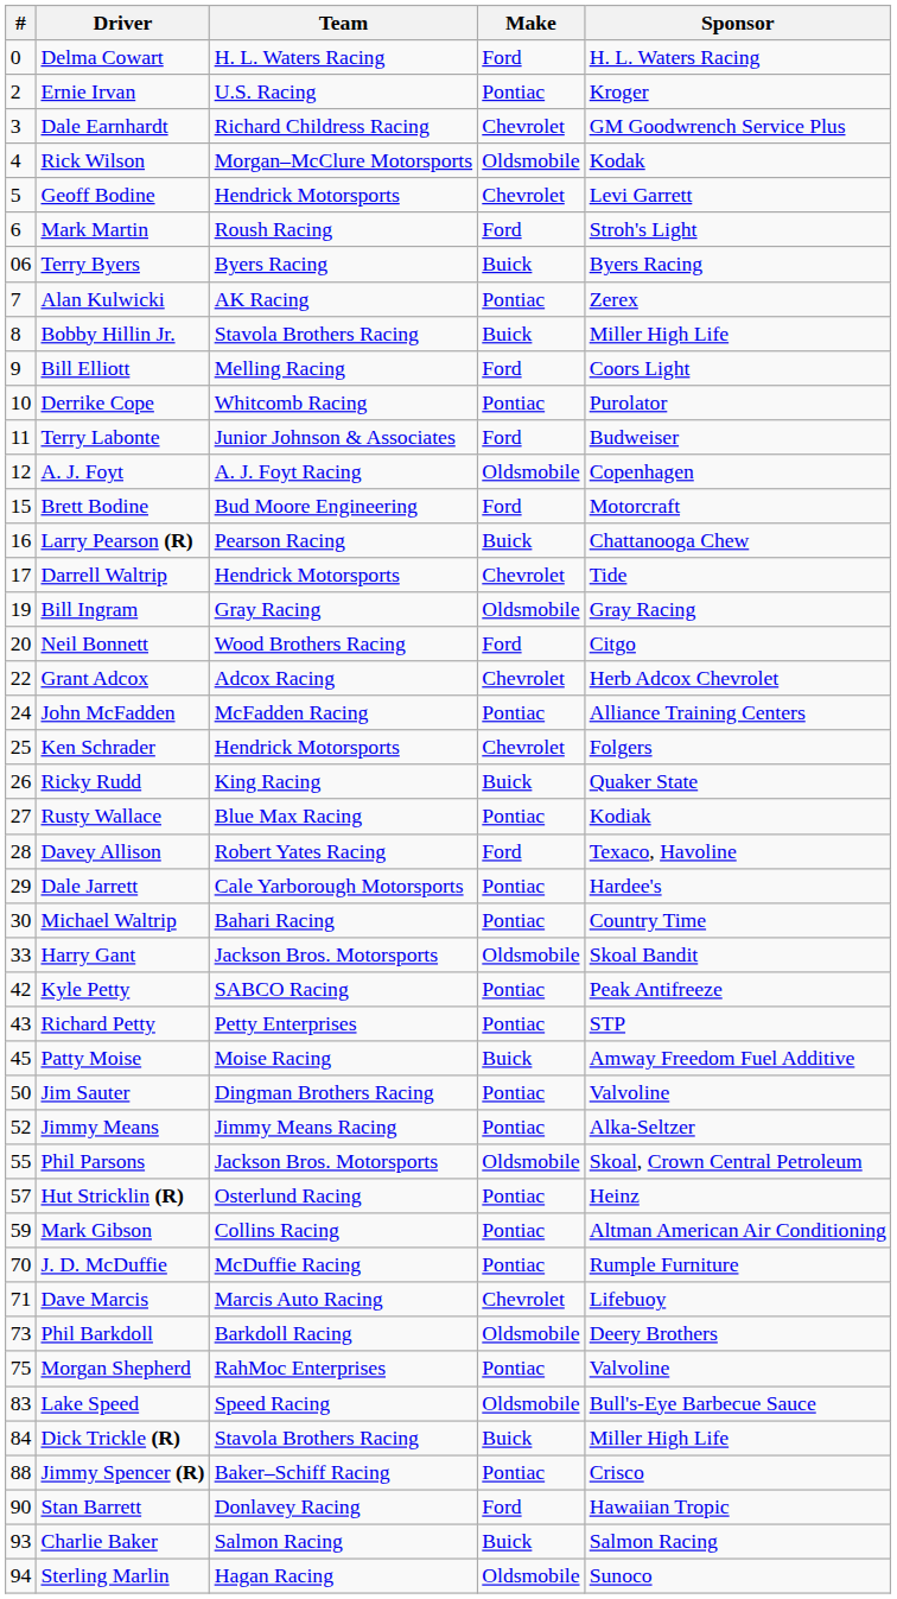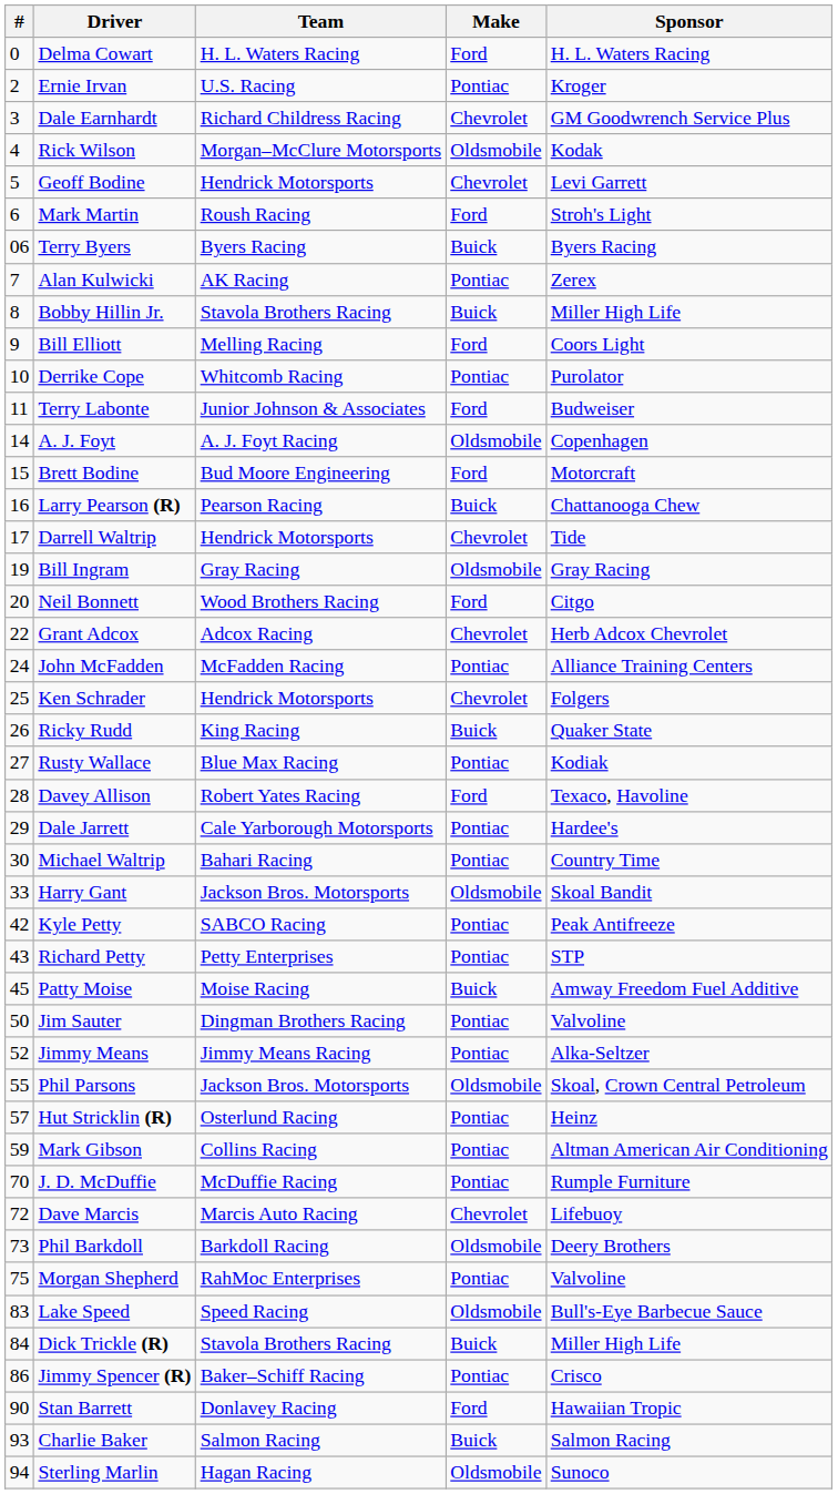 <table class="wikitable" style="font-size:95%">
 <tr>
 <th>#</th>
 <th>Driver</th>
 <th>Team</th>
 <th>Make</th>
 <th>Sponsor</th>
 </tr>
 <tr>
 <td>0</td>
 <td><a href='#'>Delma Cowart</a></td>
 <td><a href='#'>H. L. Waters Racing</a></td>
 <td><a href='#'>Ford</a></td>
 <td><a href='#'>H. L. Waters Racing</a></td>
 </tr>
 <tr>
 <td>2</td>
 <td><a href='#'>Ernie Irvan</a></td>
 <td><a href='#'>U.S. Racing</a></td>
 <td><a href='#'>Pontiac</a></td>
 <td><a href='#'>Kroger</a></td>
 </tr>
 <tr>
 <td>3</td>
 <td><a href='#'>Dale Earnhardt</a></td>
 <td><a href='#'>Richard Childress Racing</a></td>
 <td><a href='#'>Chevrolet</a></td>
 <td><a href='#'>GM Goodwrench Service Plus</a></td>
 </tr>
 <tr>
 <td>4</td>
 <td><a href='#'>Rick Wilson</a></td>
 <td><a href='#'>Morgan–McClure Motorsports</a></td>
 <td><a href='#'>Oldsmobile</a></td>
 <td><a href='#'>Kodak</a></td>
 </tr>
 <tr>
 <td>5</td>
 <td><a href='#'>Geoff Bodine</a></td>
 <td><a href='#'>Hendrick Motorsports</a></td>
 <td><a href='#'>Chevrolet</a></td>
 <td><a href='#'>Levi Garrett</a></td>
 </tr>
 <tr>
 <td>6</td>
 <td><a href='#'>Mark Martin</a></td>
 <td><a href='#'>Roush Racing</a></td>
 <td><a href='#'>Ford</a></td>
 <td><a href='#'>Stroh's Light</a></td>
 </tr>
 <tr>
 <td>06</td>
 <td><a href='#'>Terry Byers</a></td>
 <td><a href='#'>Byers Racing</a></td>
 <td><a href='#'>Buick</a></td>
 <td><a href='#'>Byers Racing</a></td>
 </tr>
 <tr>
 <td>7</td>
 <td><a href='#'>Alan Kulwicki</a></td>
 <td><a href='#'>AK Racing</a></td>
 <td><a href='#'>Pontiac</a></td>
 <td><a href='#'>Zerex</a></td>
 </tr>
 <tr>
 <td>8</td>
 <td><a href='#'>Bobby Hillin Jr.</a></td>
 <td><a href='#'>Stavola Brothers Racing</a></td>
 <td><a href='#'>Buick</a></td>
 <td><a href='#'>Miller High Life</a></td>
 </tr>
 <tr>
 <td>9</td>
 <td><a href='#'>Bill Elliott</a></td>
 <td><a href='#'>Melling Racing</a></td>
 <td><a href='#'>Ford</a></td>
 <td><a href='#'>Coors Light</a></td>
 </tr>
 <tr>
 <td>10</td>
 <td><a href='#'>Derrike Cope</a></td>
 <td><a href='#'>Whitcomb Racing</a></td>
 <td><a href='#'>Pontiac</a></td>
 <td><a href='#'>Purolator</a></td>
 </tr>
 <tr>
 <td>11</td>
 <td><a href='#'>Terry Labonte</a></td>
 <td><a href='#'>Junior Johnson & Associates</a></td>
 <td><a href='#'>Ford</a></td>
 <td><a href='#'>Budweiser</a></td>
 </tr>
 <tr>
-<td>12</td>
+<td>14</td>
 <td><a href='#'>A. J. Foyt</a></td>
 <td><a href='#'>A. J. Foyt Racing</a></td>
 <td><a href='#'>Oldsmobile</a></td>
 <td><a href='#'>Copenhagen</a></td>
 </tr>
 <tr>
 <td>15</td>
 <td><a href='#'>Brett Bodine</a></td>
 <td><a href='#'>Bud Moore Engineering</a></td>
 <td><a href='#'>Ford</a></td>
 <td><a href='#'>Motorcraft</a></td>
 </tr>
 <tr>
 <td>16</td>
 <td><a href='#'>Larry Pearson</a> <strong>(R)</strong></td>
 <td><a href='#'>Pearson Racing</a></td>
 <td><a href='#'>Buick</a></td>
 <td><a href='#'>Chattanooga Chew</a></td>
 </tr>
 <tr>
 <td>17</td>
 <td><a href='#'>Darrell Waltrip</a></td>
 <td><a href='#'>Hendrick Motorsports</a></td>
 <td><a href='#'>Chevrolet</a></td>
 <td><a href='#'>Tide</a></td>
 </tr>
 <tr>
 <td>19</td>
 <td><a href='#'>Bill Ingram</a></td>
 <td><a href='#'>Gray Racing</a></td>
 <td><a href='#'>Oldsmobile</a></td>
 <td><a href='#'>Gray Racing</a></td>
 </tr>
 <tr>
 <td>20</td>
 <td><a href='#'>Neil Bonnett</a></td>
 <td><a href='#'>Wood Brothers Racing</a></td>
 <td><a href='#'>Ford</a></td>
 <td><a href='#'>Citgo</a></td>
 </tr>
 <tr>
 <td>22</td>
 <td><a href='#'>Grant Adcox</a></td>
 <td><a href='#'>Adcox Racing</a></td>
 <td><a href='#'>Chevrolet</a></td>
 <td><a href='#'>Herb Adcox Chevrolet</a></td>
 </tr>
 <tr>
 <td>24</td>
 <td><a href='#'>John McFadden</a></td>
 <td><a href='#'>McFadden Racing</a></td>
 <td><a href='#'>Pontiac</a></td>
 <td><a href='#'>Alliance Training Centers</a></td>
 </tr>
 <tr>
 <td>25</td>
 <td><a href='#'>Ken Schrader</a></td>
 <td><a href='#'>Hendrick Motorsports</a></td>
 <td><a href='#'>Chevrolet</a></td>
 <td><a href='#'>Folgers</a></td>
 </tr>
 <tr>
 <td>26</td>
 <td><a href='#'>Ricky Rudd</a></td>
 <td><a href='#'>King Racing</a></td>
 <td><a href='#'>Buick</a></td>
 <td><a href='#'>Quaker State</a></td>
 </tr>
 <tr>
 <td>27</td>
 <td><a href='#'>Rusty Wallace</a></td>
 <td><a href='#'>Blue Max Racing</a></td>
 <td><a href='#'>Pontiac</a></td>
 <td><a href='#'>Kodiak</a></td>
 </tr>
 <tr>
 <td>28</td>
 <td><a href='#'>Davey Allison</a></td>
 <td><a href='#'>Robert Yates Racing</a></td>
 <td><a href='#'>Ford</a></td>
 <td><a href='#'>Texaco</a>, <a href='#'>Havoline</a></td>
 </tr>
 <tr>
 <td>29</td>
 <td><a href='#'>Dale Jarrett</a></td>
 <td><a href='#'>Cale Yarborough Motorsports</a></td>
 <td><a href='#'>Pontiac</a></td>
 <td><a href='#'>Hardee's</a></td>
 </tr>
 <tr>
 <td>30</td>
 <td><a href='#'>Michael Waltrip</a></td>
 <td><a href='#'>Bahari Racing</a></td>
 <td><a href='#'>Pontiac</a></td>
 <td><a href='#'>Country Time</a></td>
 </tr>
 <tr>
 <td>33</td>
 <td><a href='#'>Harry Gant</a></td>
 <td><a href='#'>Jackson Bros. Motorsports</a></td>
 <td><a href='#'>Oldsmobile</a></td>
 <td><a href='#'>Skoal Bandit</a></td>
 </tr>
 <tr>
 <td>42</td>
 <td><a href='#'>Kyle Petty</a></td>
 <td><a href='#'>SABCO Racing</a></td>
 <td><a href='#'>Pontiac</a></td>
 <td><a href='#'>Peak Antifreeze</a></td>
 </tr>
 <tr>
 <td>43</td>
 <td><a href='#'>Richard Petty</a></td>
 <td><a href='#'>Petty Enterprises</a></td>
 <td><a href='#'>Pontiac</a></td>
 <td><a href='#'>STP</a></td>
 </tr>
 <tr>
 <td>45</td>
 <td><a href='#'>Patty Moise</a></td>
 <td><a href='#'>Moise Racing</a></td>
 <td><a href='#'>Buick</a></td>
 <td><a href='#'>Amway Freedom Fuel Additive</a></td>
 </tr>
 <tr>
 <td>50</td>
 <td><a href='#'>Jim Sauter</a></td>
 <td><a href='#'>Dingman Brothers Racing</a></td>
 <td><a href='#'>Pontiac</a></td>
 <td><a href='#'>Valvoline</a></td>
 </tr>
 <tr>
 <td>52</td>
 <td><a href='#'>Jimmy Means</a></td>
 <td><a href='#'>Jimmy Means Racing</a></td>
 <td><a href='#'>Pontiac</a></td>
 <td><a href='#'>Alka-Seltzer</a></td>
 </tr>
 <tr>
 <td>55</td>
 <td><a href='#'>Phil Parsons</a></td>
 <td><a href='#'>Jackson Bros. Motorsports</a></td>
 <td><a href='#'>Oldsmobile</a></td>
 <td><a href='#'>Skoal</a>, <a href='#'>Crown Central Petroleum</a></td>
 </tr>
 <tr>
 <td>57</td>
 <td><a href='#'>Hut Stricklin</a> <strong>(R)</strong></td>
 <td><a href='#'>Osterlund Racing</a></td>
 <td><a href='#'>Pontiac</a></td>
 <td><a href='#'>Heinz</a></td>
 </tr>
 <tr>
 <td>59</td>
 <td><a href='#'>Mark Gibson</a></td>
 <td><a href='#'>Collins Racing</a></td>
 <td><a href='#'>Pontiac</a></td>
 <td><a href='#'>Altman American Air Conditioning</a></td>
 </tr>
 <tr>
 <td>70</td>
 <td><a href='#'>J. D. McDuffie</a></td>
 <td><a href='#'>McDuffie Racing</a></td>
 <td><a href='#'>Pontiac</a></td>
 <td><a href='#'>Rumple Furniture</a></td>
 </tr>
 <tr>
-<td>71</td>
+<td>72</td>
 <td><a href='#'>Dave Marcis</a></td>
 <td><a href='#'>Marcis Auto Racing</a></td>
 <td><a href='#'>Chevrolet</a></td>
 <td><a href='#'>Lifebuoy</a></td>
 </tr>
 <tr>
 <td>73</td>
 <td><a href='#'>Phil Barkdoll</a></td>
 <td><a href='#'>Barkdoll Racing</a></td>
 <td><a href='#'>Oldsmobile</a></td>
 <td><a href='#'>Deery Brothers</a></td>
 </tr>
 <tr>
 <td>75</td>
 <td><a href='#'>Morgan Shepherd</a></td>
 <td><a href='#'>RahMoc Enterprises</a></td>
 <td><a href='#'>Pontiac</a></td>
 <td><a href='#'>Valvoline</a></td>
 </tr>
 <tr>
 <td>83</td>
 <td><a href='#'>Lake Speed</a></td>
 <td><a href='#'>Speed Racing</a></td>
 <td><a href='#'>Oldsmobile</a></td>
 <td><a href='#'>Bull's-Eye Barbecue Sauce</a></td>
 </tr>
 <tr>
 <td>84</td>
 <td><a href='#'>Dick Trickle</a> <strong>(R)</strong></td>
 <td><a href='#'>Stavola Brothers Racing</a></td>
 <td><a href='#'>Buick</a></td>
 <td><a href='#'>Miller High Life</a></td>
 </tr>
 <tr>
-<td>88</td>
+<td>86</td>
 <td><a href='#'>Jimmy Spencer</a> <strong>(R)</strong></td>
 <td><a href='#'>Baker–Schiff Racing</a></td>
 <td><a href='#'>Pontiac</a></td>
 <td><a href='#'>Crisco</a></td>
 </tr>
 <tr>
 <td>90</td>
 <td><a href='#'>Stan Barrett</a></td>
 <td><a href='#'>Donlavey Racing</a></td>
 <td><a href='#'>Ford</a></td>
 <td><a href='#'>Hawaiian Tropic</a></td>
 </tr>
 <tr>
 <td>93</td>
 <td><a href='#'>Charlie Baker</a></td>
 <td><a href='#'>Salmon Racing</a></td>
 <td><a href='#'>Buick</a></td>
 <td><a href='#'>Salmon Racing</a></td>
 </tr>
 <tr>
 <td>94</td>
 <td><a href='#'>Sterling Marlin</a></td>
 <td><a href='#'>Hagan Racing</a></td>
 <td><a href='#'>Oldsmobile</a></td>
 <td><a href='#'>Sunoco</a></td>
 </tr>
 </table>
